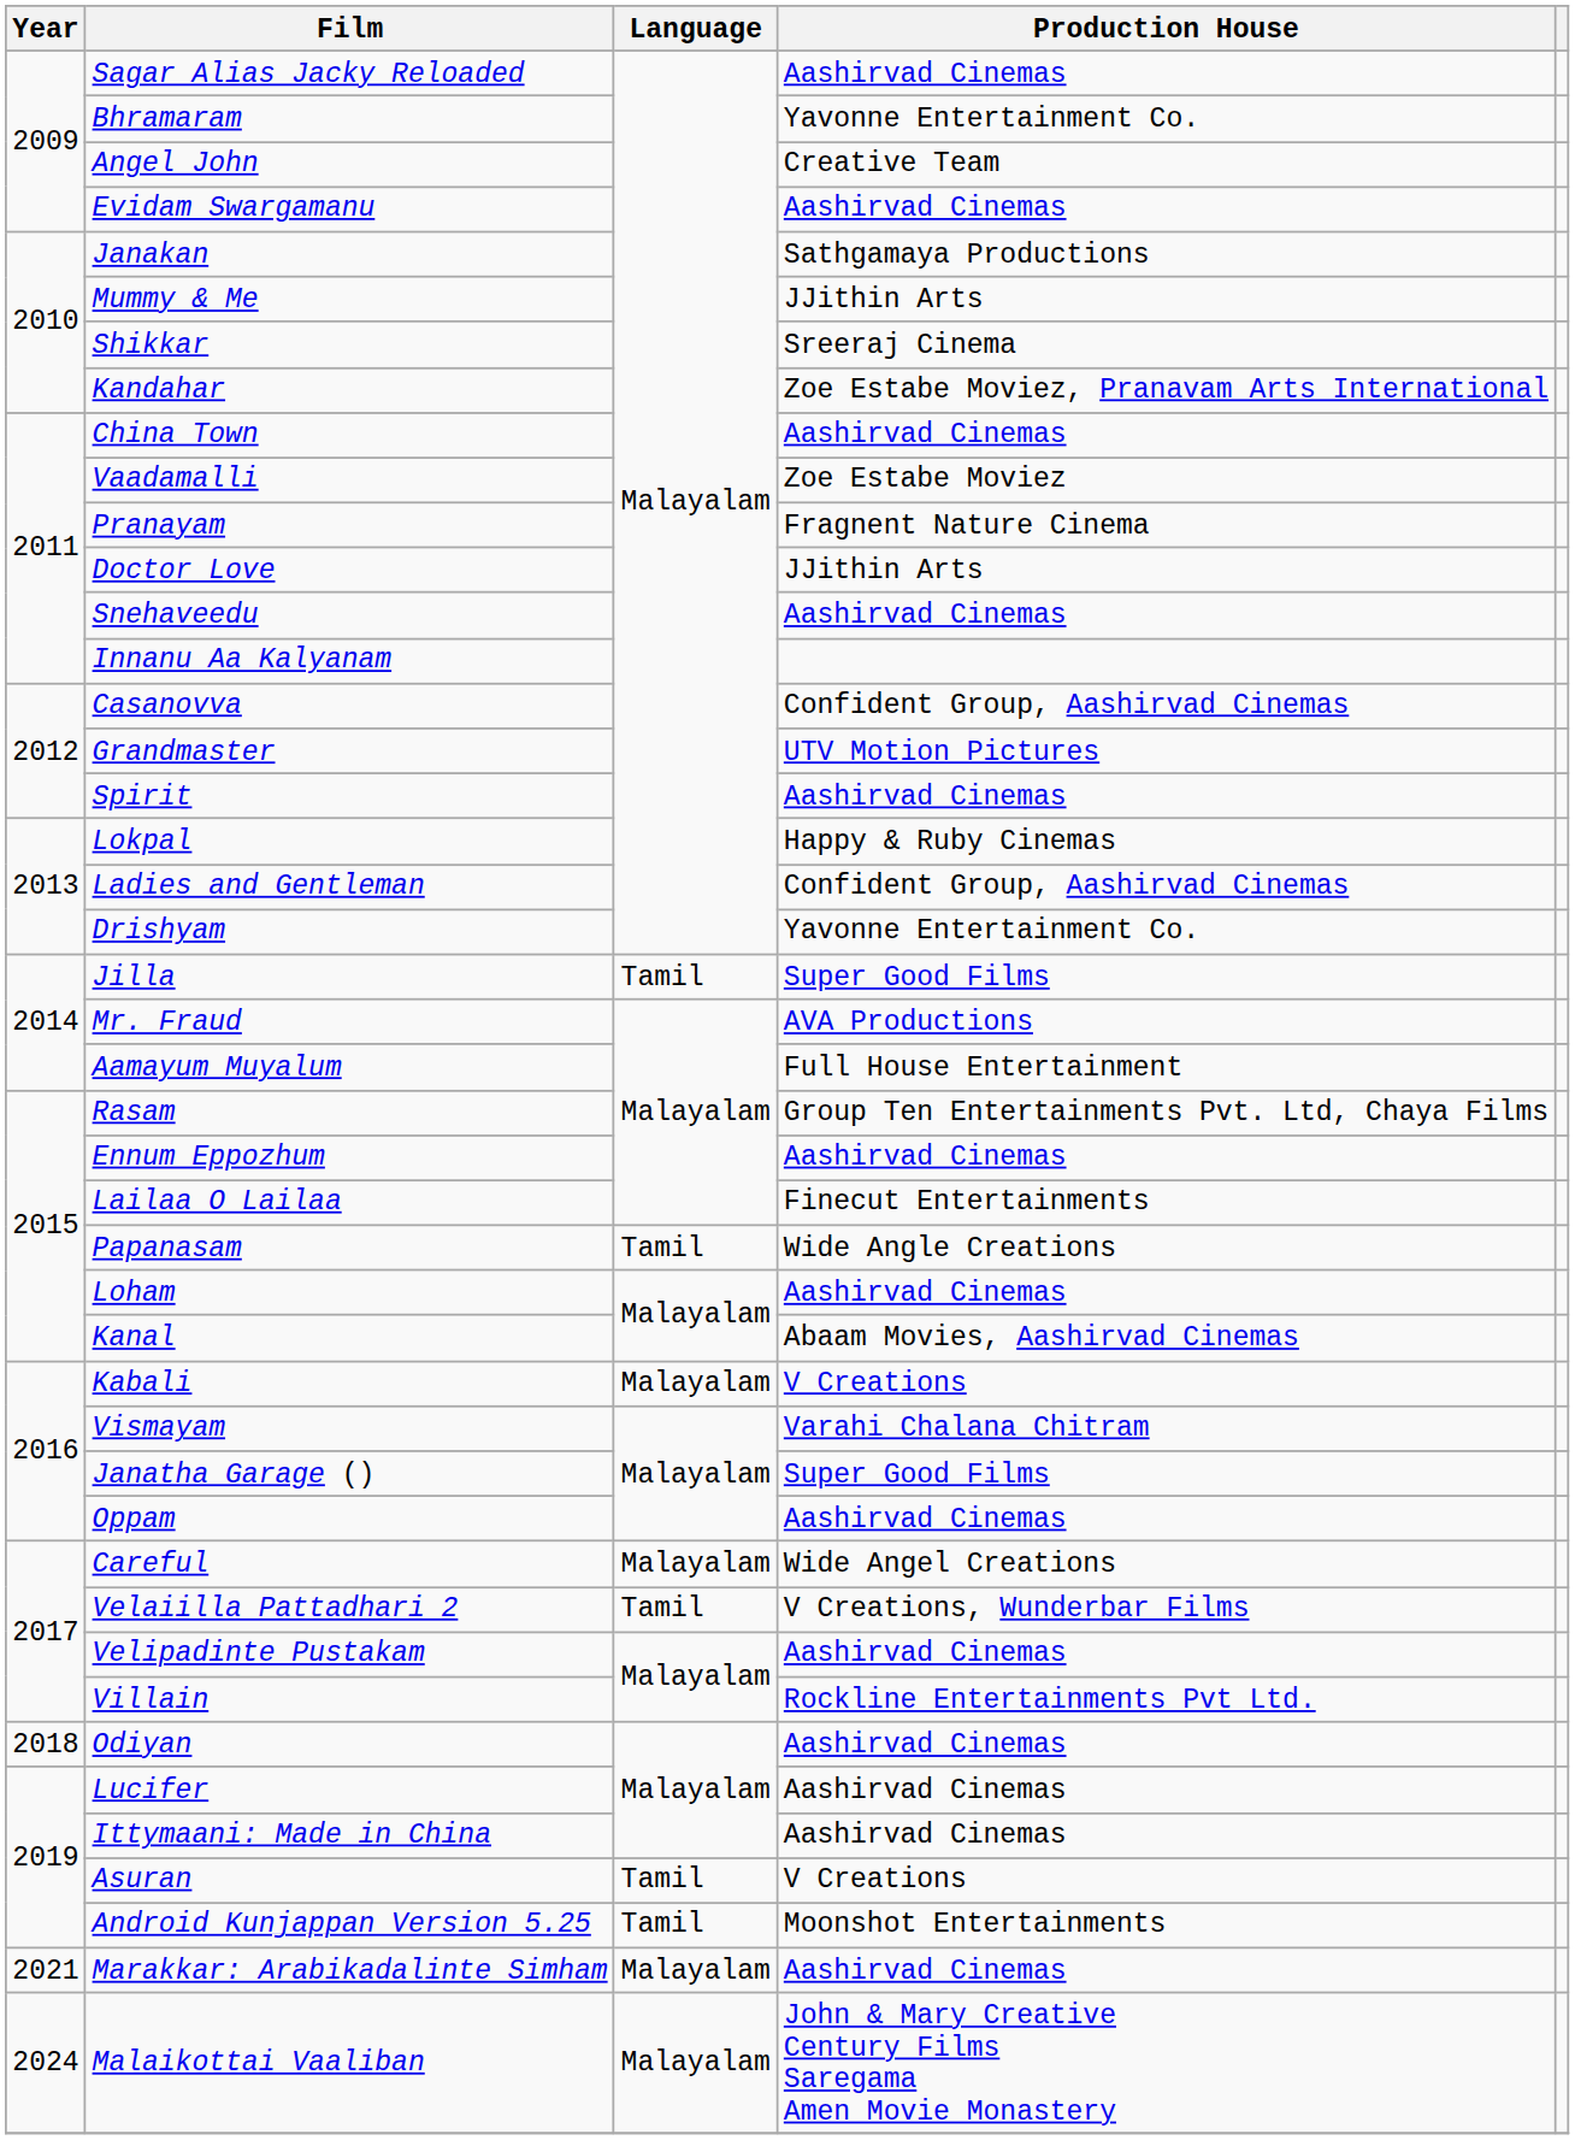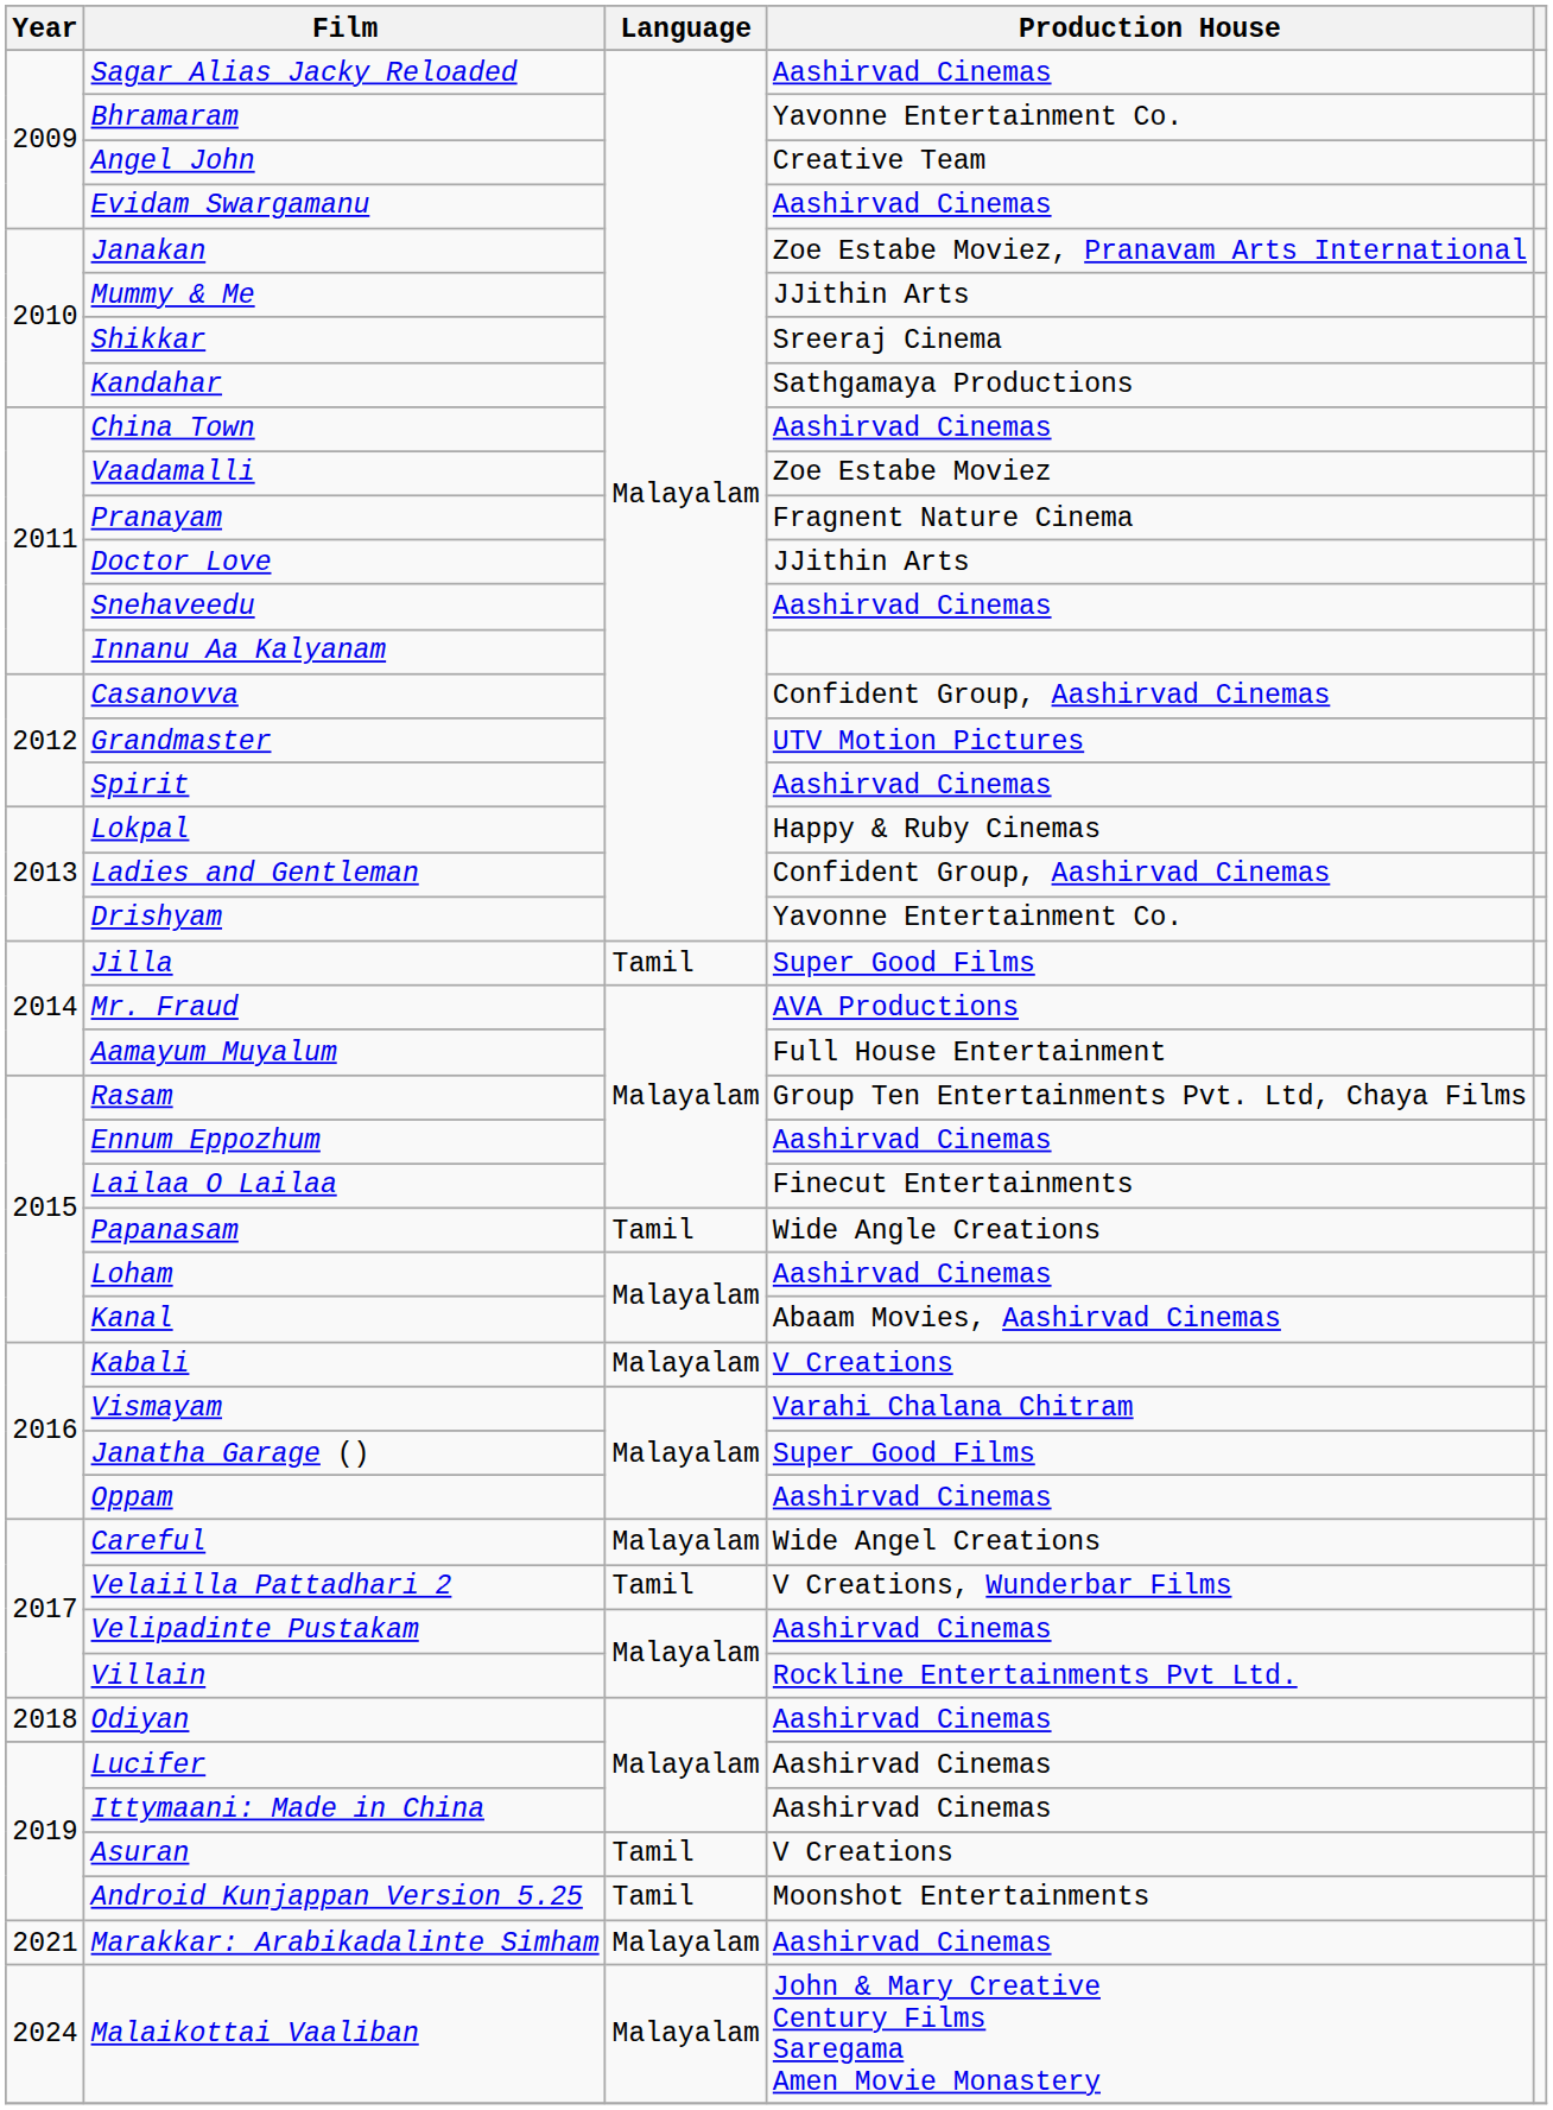 <table class="wikitable">
 <tr>
 <th>Year</th>
 <th>Film</th>
 <th>Language</th>
 <th>Production House</th>
 <th></th>
 </tr>
 <tr>
 <td rowspan="4">2009</td>
 <td><em><a href='#'>Sagar Alias Jacky Reloaded</a></em></td>
 <td rowspan="20">Malayalam</td>
 <td><a href='#'>Aashirvad Cinemas</a></td>
 <td style="text-align:center;"></td>
 </tr>
 <tr>
 <td><em><a href='#'>Bhramaram</a></em></td>
 <td>Yavonne Entertainment Co.</td>
 <td style="text-align:center;"></td>
 </tr>
 <tr>
 <td><em><a href='#'>Angel John</a></em></td>
 <td>Creative Team</td>
 <td style="text-align:center;"></td>
 </tr>
 <tr>
 <td><em><a href='#'>Evidam Swargamanu</a></em></td>
 <td><a href='#'>Aashirvad Cinemas</a></td>
 <td style="text-align:center;"></td>
 </tr>
 <tr>
 <td rowspan="4">2010</td>
 <td><em><a href='#'>Janakan</a></em></td>
-<td>Sathgamaya Productions</td>
+<td>Zoe Estabe Moviez, <a href='#'>Pranavam Arts International</a></td>
 <td style="text-align:center;"></td>
 </tr>
 <tr>
 <td><em><a href='#'>Mummy & Me</a></em></td>
 <td>JJithin Arts</td>
 <td style="text-align:center;"></td>
 </tr>
 <tr>
 <td><em><a href='#'>Shikkar</a></em></td>
 <td>Sreeraj Cinema</td>
 <td style="text-align:center;"></td>
 </tr>
 <tr>
 <td><em><a href='#'>Kandahar</a></em></td>
-<td>Zoe Estabe Moviez, <a href='#'>Pranavam Arts International</a></td>
+<td>Sathgamaya Productions</td>
 <td style="text-align:center;"></td>
 </tr>
 <tr>
 <td rowspan="6">2011</td>
 <td><em><a href='#'>China Town</a></em></td>
 <td><a href='#'>Aashirvad Cinemas</a></td>
 <td style="text-align:center;"></td>
 </tr>
 <tr>
 <td><em><a href='#'>Vaadamalli</a></em></td>
 <td>Zoe Estabe Moviez</td>
 <td style="text-align:center;"></td>
 </tr>
 <tr>
 <td><em><a href='#'>Pranayam</a></em></td>
 <td>Fragnent Nature Cinema</td>
 <td style="text-align:center;"></td>
 </tr>
 <tr>
 <td><em><a href='#'>Doctor Love</a></em></td>
 <td>JJithin Arts</td>
 <td style="text-align:center;"></td>
 </tr>
 <tr>
 <td><em><a href='#'>Snehaveedu</a></em></td>
 <td><a href='#'>Aashirvad Cinemas</a></td>
 <td style="text-align:center;"></td>
 </tr>
 <tr>
 <td><em><a href='#'>Innanu Aa Kalyanam</a></em></td>
 <td></td>
 <td style="text-align:center;"></td>
 </tr>
 <tr>
 <td rowspan="3">2012</td>
 <td><em><a href='#'>Casanovva</a></em></td>
 <td>Confident Group, <a href='#'>Aashirvad Cinemas</a></td>
 <td style="text-align:center;"></td>
 </tr>
 <tr>
 <td><em><a href='#'>Grandmaster</a></em></td>
 <td><a href='#'>UTV Motion Pictures</a></td>
 <td style="text-align:center;"></td>
 </tr>
 <tr>
 <td><em><a href='#'>Spirit</a></em></td>
 <td><a href='#'>Aashirvad Cinemas</a></td>
 <td style="text-align:center;"></td>
 </tr>
 <tr>
 <td rowspan="3">2013</td>
 <td><em><a href='#'>Lokpal</a></em></td>
 <td>Happy & Ruby Cinemas</td>
 <td style="text-align:center;"></td>
 </tr>
 <tr>
 <td><em><a href='#'>Ladies and Gentleman</a></em></td>
 <td>Confident Group, <a href='#'>Aashirvad Cinemas</a></td>
 <td style="text-align:center;"></td>
 </tr>
 <tr>
 <td><em><a href='#'>Drishyam</a></em></td>
 <td>Yavonne Entertainment Co.</td>
 <td style="text-align:center;"></td>
 </tr>
 <tr>
 <td rowspan="3">2014</td>
 <td><em><a href='#'>Jilla</a></em></td>
 <td>Tamil</td>
 <td><a href='#'>Super Good Films</a></td>
 <td style="text-align:center;"></td>
 </tr>
 <tr>
 <td><em><a href='#'>Mr. Fraud</a></em></td>
 <td rowspan="5">Malayalam</td>
 <td><a href='#'>AVA Productions</a></td>
 <td style="text-align:center;"></td>
 </tr>
 <tr>
 <td><em><a href='#'>Aamayum Muyalum</a></em></td>
 <td>Full House Entertainment</td>
 <td style="text-align:center;"></td>
 </tr>
 <tr>
 <td rowspan="6">2015</td>
 <td><em><a href='#'>Rasam</a></em></td>
 <td>Group Ten Entertainments Pvt. Ltd, Chaya Films</td>
 <td style="text-align:center;"></td>
 </tr>
 <tr>
 <td><em><a href='#'>Ennum Eppozhum</a></em></td>
 <td><a href='#'>Aashirvad Cinemas</a></td>
 <td style="text-align:center;"></td>
 </tr>
 <tr>
 <td><em><a href='#'>Lailaa O Lailaa</a></em></td>
 <td>Finecut Entertainments</td>
 <td style="text-align:center;"></td>
 </tr>
 <tr>
 <td><em><a href='#'>Papanasam</a></em></td>
 <td>Tamil</td>
 <td>Wide Angle Creations</td>
 <td style="text-align:center;"></td>
 </tr>
 <tr>
 <td><em><a href='#'>Loham</a></em></td>
 <td rowspan="2">Malayalam</td>
 <td><a href='#'>Aashirvad Cinemas</a></td>
 <td style="text-align:center;"></td>
 </tr>
 <tr>
 <td><em><a href='#'>Kanal</a></em></td>
 <td>Abaam Movies, <a href='#'>Aashirvad Cinemas</a></td>
 <td style="text-align:center;"></td>
 </tr>
 <tr>
 <td rowspan="4">2016</td>
 <td><em><a href='#'>Kabali</a></em></td>
 <td>Malayalam</td>
 <td><a href='#'>V Creations</a></td>
 <td style="text-align:center;"></td>
 </tr>
 <tr>
 <td><em><a href='#'>Vismayam</a></em></td>
 <td rowspan="3">Malayalam</td>
 <td><a href='#'>Varahi Chalana Chitram</a></td>
 <td></td>
 </tr>
 <tr>
 <td><em><a href='#'>Janatha Garage</a></em> ()</td>
 <td><a href='#'>Super Good Films</a></td>
 <td></td>
 </tr>
 <tr>
 <td><em><a href='#'>Oppam</a></em></td>
 <td><a href='#'>Aashirvad Cinemas</a></td>
 <td style="text-align:center;"></td>
 </tr>
 <tr>
 <td rowspan="4">2017</td>
 <td><em><a href='#'>Careful</a></em></td>
 <td>Malayalam</td>
 <td>Wide Angel Creations</td>
 <td></td>
 </tr>
 <tr>
 <td><em><a href='#'>Velaiilla Pattadhari 2</a></em></td>
 <td>Tamil</td>
 <td>V Creations, <a href='#'>Wunderbar Films</a></td>
 <td style="text-align:center;"></td>
 </tr>
 <tr>
 <td><em><a href='#'>Velipadinte Pustakam</a></em></td>
 <td rowspan="2">Malayalam</td>
 <td><a href='#'>Aashirvad Cinemas</a></td>
 <td></td>
 </tr>
 <tr>
 <td><em><a href='#'>Villain</a></em></td>
 <td><a href='#'>Rockline Entertainments Pvt Ltd.</a></td>
 <td></td>
 </tr>
 <tr>
 <td>2018</td>
 <td><em><a href='#'>Odiyan</a></em></td>
 <td rowspan="3">Malayalam</td>
 <td><a href='#'>Aashirvad Cinemas</a></td>
 <td></td>
 </tr>
 <tr>
 <td rowspan="4">2019</td>
 <td><em><a href='#'>Lucifer</a></em></td>
 <td>Aashirvad Cinemas</td>
 <td></td>
 </tr>
 <tr>
 <td><em><a href='#'>Ittymaani: Made in China</a></em></td>
 <td>Aashirvad Cinemas</td>
 <td></td>
 </tr>
 <tr>
 <td><em><a href='#'>Asuran</a></em></td>
 <td>Tamil</td>
 <td>V Creations</td>
 <td></td>
 </tr>
 <tr>
 <td><em><a href='#'>Android Kunjappan Version 5.25</a></em></td>
 <td>Tamil</td>
 <td>Moonshot Entertainments</td>
 <td></td>
 </tr>
 <tr>
 <td>2021</td>
 <td><em><a href='#'>Marakkar: Arabikadalinte Simham</a></em></td>
 <td>Malayalam</td>
 <td><a href='#'>Aashirvad Cinemas</a></td>
 <td></td>
 </tr>
 <tr>
 <td>2024</td>
 <td><em><a href='#'>Malaikottai Vaaliban</a></em></td>
 <td>Malayalam</td>
 <td><a href='#'>John & Mary Creative</a><br><a href='#'>Century Films</a><br><a href='#'>Saregama</a><br><a href='#'>Amen Movie Monastery</a></td>
 <td></td>
 </tr>
 <tr>
 </tr>
 </table>
